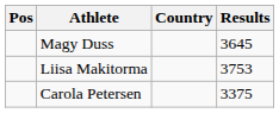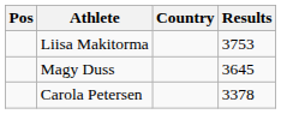 <table class="wikitable">
 <tr>
 <th>Pos</th>
 <th>Athlete</th>
 <th>Country</th>
 <th>Results</th>
 </tr>
 <tr>
 <td align="center"></td>
+<td>Liisa Makitorma</td>
+<td></td>
+<td>3753</td>
+</tr>
+<tr>
+<td align="center"></td>
 <td>Magy Duss</td>
 <td></td>
 <td>3645</td>
 </tr>
 <tr>
 <td align="center"></td>
-<td>Liisa Makitorma</td>
-<td></td>
-<td>3753</td>
-</tr>
-<tr>
-<td align="center"></td>
 <td>Carola Petersen</td>
 <td></td>
-<td>3375</td>
+<td>3378</td>
 </tr>
 </table>
